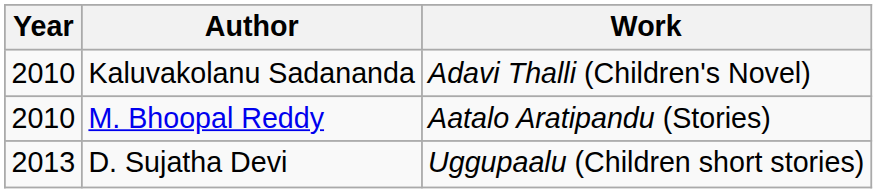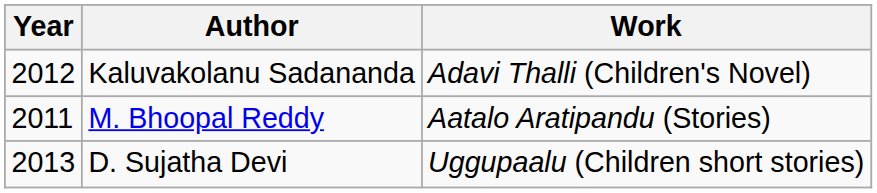 <table class="wikitable">
 <tr>
 <th>Year</th>
 <th>Author</th>
 <th>Work</th>
 </tr>
 <tr>
-<td>2010</td>
+<td>2012</td>
 <td>Kaluvakolanu Sadananda</td>
 <td><em>Adavi Thalli</em> (Children's Novel)</td>
 </tr>
 <tr>
-<td>2010</td>
+<td>2011</td>
 <td><a href='#'>M. Bhoopal Reddy</a></td>
 <td><em>Aatalo Aratipandu</em> (Stories)</td>
 </tr>
 <tr>
 <td>2013</td>
 <td>D. Sujatha Devi</td>
 <td><em>Uggupaalu</em> (Children short stories)</td>
 </tr>
 </table>
